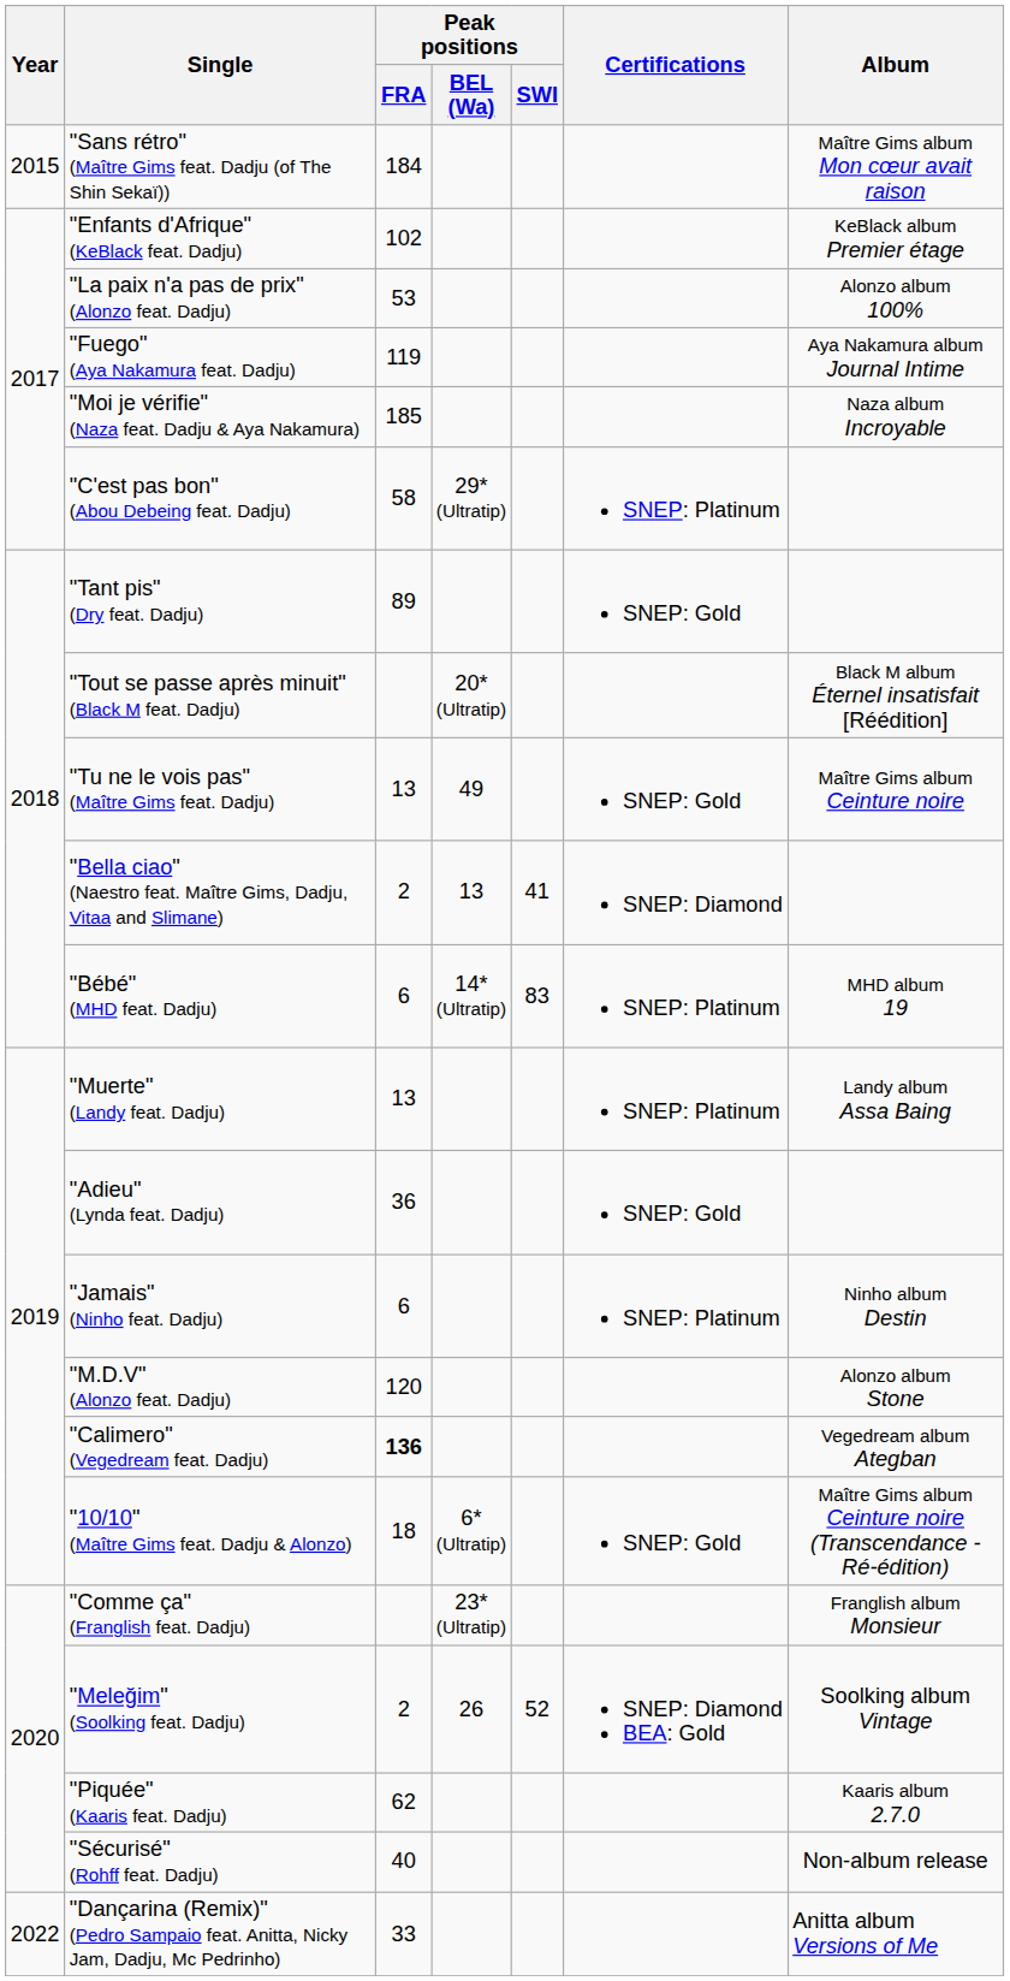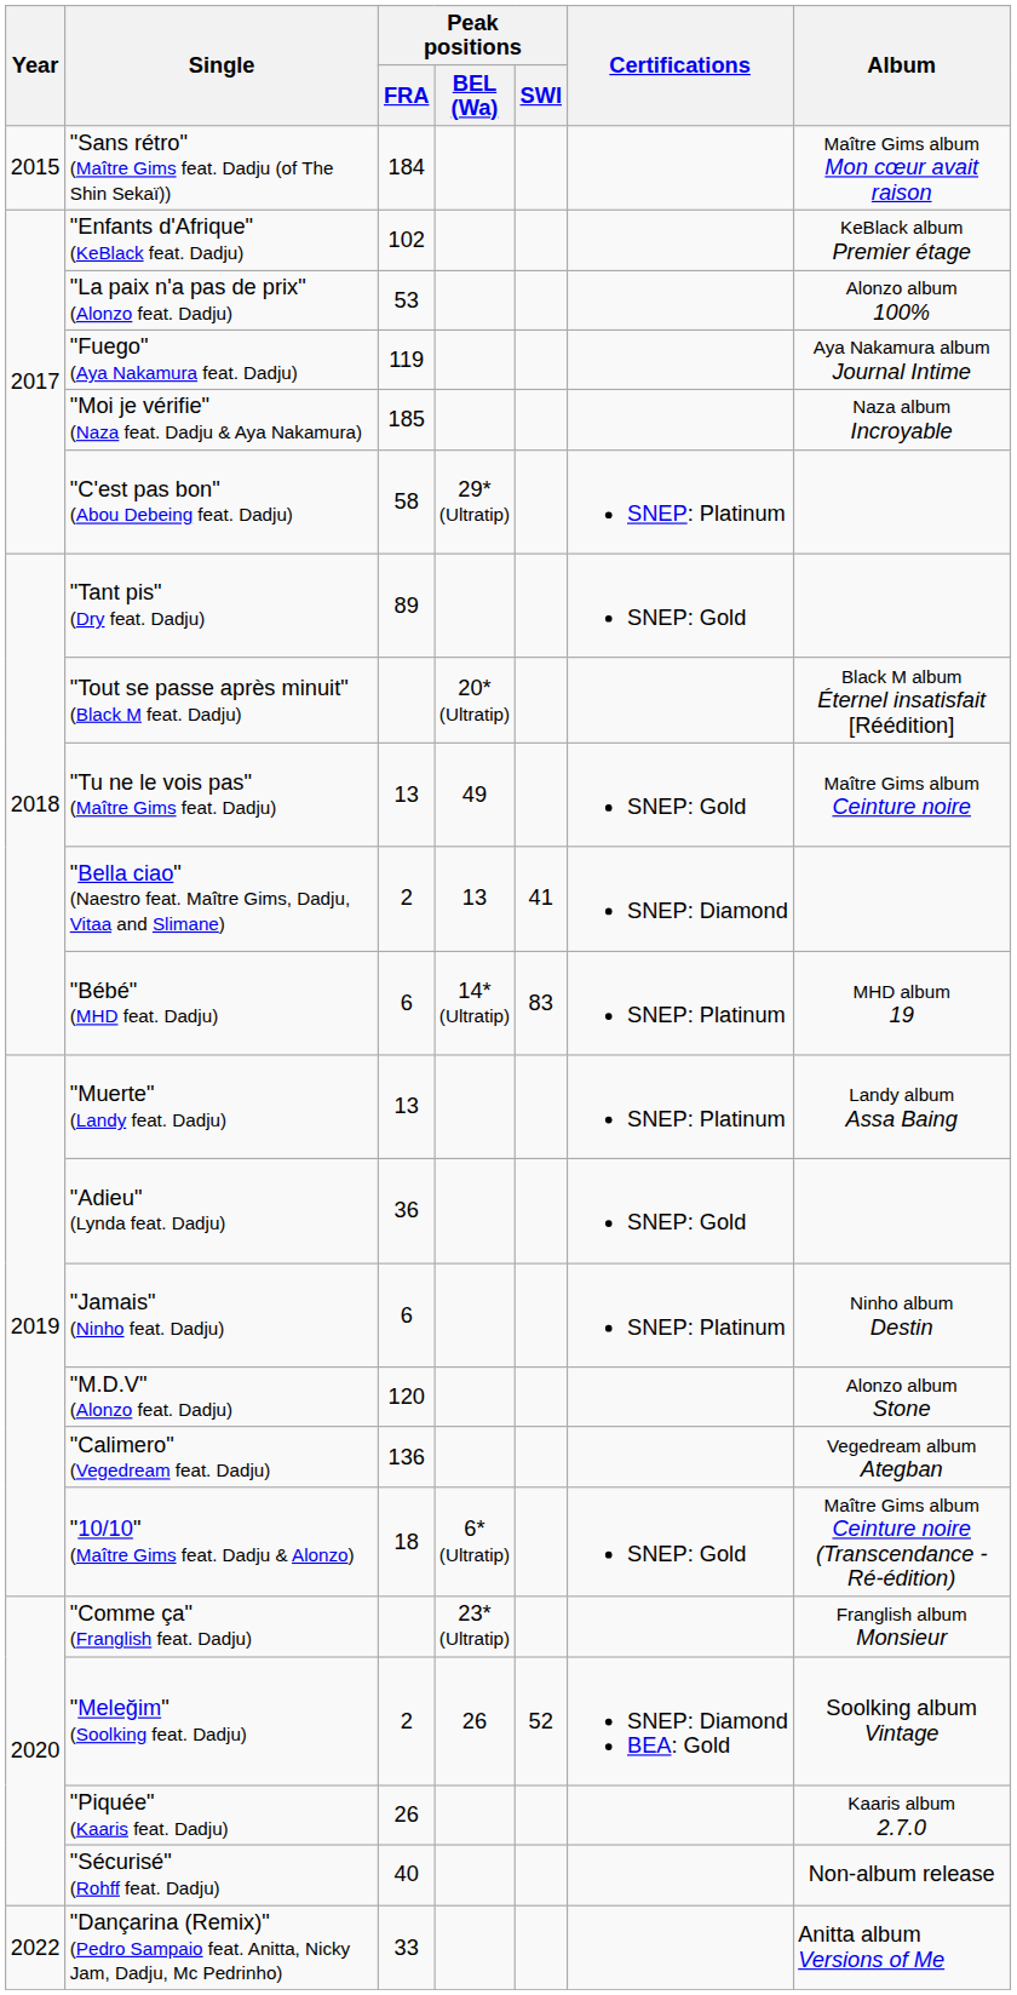 <table class="wikitable">
 <tr>
 <th align="center" rowspan="2" width="10">Year</th>
 <th align="center" rowspan="2" width="220">Single</th>
 <th align="center" colspan=3>Peak <br>positions</th>
 <th rowspan="2"><a href='#'>Certifications</a></th>
 <th align="center" rowspan="2" width="150">Album</th>
 </tr>
 <tr>
 <th><a href='#'>FRA</a><br></th>
 <th><a href='#'>BEL<br>(Wa)</a><br></th>
 <th><a href='#'>SWI</a><br></th>
 </tr>
 <tr>
 <td>2015</td>
 <td>"Sans rétro"<br><small>(<a href='#'>Maître Gims</a> feat. Dadju (of The Shin Sekaï))</small></td>
 <td style="text-align:center;">184</td>
 <td style="text-align:center;"></td>
 <td style="text-align:center;"></td>
 <td></td>
 <td style="text-align:center;"><small>Maître Gims album</small><br><em><a href='#'>Mon cœur avait raison</a></em></td>
 </tr>
 <tr>
 <td rowspan="5">2017</td>
 <td>"Enfants d'Afrique"<br><small>(<a href='#'>KeBlack</a> feat. Dadju)</small></td>
 <td style="text-align:center;">102</td>
 <td style="text-align:center;"></td>
 <td style="text-align:center;"></td>
 <td></td>
 <td style="text-align:center;"><small>KeBlack album</small><br><em>Premier étage</em></td>
 </tr>
 <tr>
 <td>"La paix n'a pas de prix"<br><small>(<a href='#'>Alonzo</a> feat. Dadju)</small></td>
 <td style="text-align:center;">53</td>
 <td style="text-align:center;"></td>
 <td style="text-align:center;"></td>
 <td></td>
 <td style="text-align:center;"><small>Alonzo album</small><br><em>100%</em></td>
 </tr>
 <tr>
 <td>"Fuego"<br><small>(<a href='#'>Aya Nakamura</a> feat. Dadju)</small></td>
 <td style="text-align:center;">119</td>
 <td style="text-align:center;"></td>
 <td style="text-align:center;"></td>
 <td></td>
 <td style="text-align:center;"><small>Aya Nakamura album</small><br><em>Journal Intime</em></td>
 </tr>
 <tr>
 <td>"Moi je vérifie"<br><small>(<a href='#'>Naza</a> feat. Dadju & Aya Nakamura)</small></td>
 <td style="text-align:center;">185</td>
 <td style="text-align:center;"></td>
 <td style="text-align:center;"></td>
 <td></td>
 <td style="text-align:center;"><small>Naza album</small><br><em>Incroyable</em></td>
 </tr>
 <tr>
 <td>"C'est pas bon"<br><small>(<a href='#'>Abou Debeing</a> feat. Dadju)</small></td>
 <td style="text-align:center;">58</td>
 <td style="text-align:center;">29*<br><small>(Ultratip)</small></td>
 <td style="text-align:center;"></td>
 <td><br><ul><li><a href='#'>SNEP</a>: Platinum</li></ul></td>
 <td style="text-align:center;"></td>
 </tr>
 <tr>
 <td rowspan="5">2018</td>
 <td>"Tant pis"<br><small>(<a href='#'>Dry</a> feat. Dadju)</small></td>
 <td style="text-align:center;">89</td>
 <td style="text-align:center;"></td>
 <td style="text-align:center;"></td>
 <td><br><ul><li>SNEP: Gold</li></ul></td>
 <td style="text-align:center;"></td>
 </tr>
 <tr>
 <td>"Tout se passe après minuit"<br><small>(<a href='#'>Black M</a> feat. Dadju)</small></td>
 <td style="text-align:center;"></td>
 <td style="text-align:center;">20*<br><small>(Ultratip)</small></td>
 <td style="text-align:center;"></td>
 <td></td>
 <td style="text-align:center;"><small>Black M album</small><br><em>Éternel insatisfait</em> [Réédition]</td>
 </tr>
 <tr>
 <td>"Tu ne le vois pas"<br><small>(<a href='#'>Maître Gims</a> feat. Dadju)</small></td>
 <td style="text-align:center;">13</td>
 <td style="text-align:center;">49</td>
 <td style="text-align:center;"></td>
 <td><br><ul><li>SNEP: Gold</li></ul></td>
 <td style="text-align:center;"><small>Maître Gims album</small><br><em><a href='#'>Ceinture noire</a></em></td>
 </tr>
 <tr>
 <td>"<a href='#'>Bella ciao</a>"<br><small>(Naestro feat. Maître Gims, Dadju, <a href='#'>Vitaa</a> and <a href='#'>Slimane</a>)</small></td>
 <td style="text-align:center;">2</td>
 <td style="text-align:center;">13</td>
 <td style="text-align:center;">41</td>
 <td><br><ul><li>SNEP: Diamond</li></ul></td>
 <td style="text-align:center;"></td>
 </tr>
 <tr>
 <td>"Bébé"<br><small>(<a href='#'>MHD</a> feat. Dadju)</small></td>
 <td style="text-align:center;">6</td>
 <td style="text-align:center;">14*<br><small>(Ultratip)</small></td>
 <td style="text-align:center;">83</td>
 <td><br><ul><li>SNEP: Platinum</li></ul></td>
 <td style="text-align:center;"><small>MHD album</small><br><em>19</em></td>
 </tr>
 <tr>
 <td rowspan="6">2019</td>
 <td>"Muerte"<br><small>(<a href='#'>Landy</a> feat. Dadju)</small></td>
 <td style="text-align:center;">13</td>
 <td style="text-align:center;"></td>
 <td style="text-align:center;"></td>
 <td><br><ul><li>SNEP: Platinum</li></ul></td>
 <td style="text-align:center;"><small>Landy album</small><br><em>Assa Baing</em></td>
 </tr>
 <tr>
 <td>"Adieu"<br><small>(Lynda feat. Dadju)</small></td>
 <td style="text-align:center;">36</td>
 <td style="text-align:center;"></td>
 <td style="text-align:center;"></td>
 <td><br><ul><li>SNEP: Gold</li></ul></td>
 <td style="text-align:center;"></td>
 </tr>
 <tr>
 <td>"Jamais"<br><small>(<a href='#'>Ninho</a> feat. Dadju)</small></td>
 <td style="text-align:center;">6</td>
 <td style="text-align:center;"></td>
 <td style="text-align:center;"></td>
 <td><br><ul><li>SNEP: Platinum</li></ul></td>
 <td style="text-align:center;"><small>Ninho album</small><br><em>Destin</em></td>
 </tr>
 <tr>
 <td>"M.D.V"<br><small>(<a href='#'>Alonzo</a> feat. Dadju)</small></td>
 <td style="text-align:center;">120</td>
 <td style="text-align:center;"></td>
 <td style="text-align:center;"></td>
 <td></td>
 <td style="text-align:center;"><small>Alonzo album</small><br><em>Stone</em></td>
 </tr>
 <tr>
 <td>"Calimero"<br><small>(<a href='#'>Vegedream</a> feat. Dadju)</small></td>
-<td style="text-align:center;"><strong>136</strong></td>
+<td style="text-align:center;">136</td>
 <td style="text-align:center;"></td>
 <td style="text-align:center;"></td>
 <td></td>
 <td style="text-align:center;"><small>Vegedream album</small><br><em>Ategban</em></td>
 </tr>
 <tr>
 <td>"<a href='#'>10/10</a>"<br><small>(<a href='#'>Maître Gims</a> feat. Dadju & <a href='#'>Alonzo</a>)</small></td>
 <td style="text-align:center;">18</td>
 <td style="text-align:center;">6*<br><small>(Ultratip)</small></td>
 <td style="text-align:center;"></td>
 <td><br><ul><li>SNEP: Gold</li></ul></td>
 <td style="text-align:center;"><small>Maître Gims album</small><br><a href='#'><em>Ceinture noire</em></a> <em>(Transcendance - Ré-édition)</em></td>
 </tr>
 <tr>
 <td rowspan=4>2020</td>
 <td>"Comme ça"<br><small>(<a href='#'>Franglish</a> feat. Dadju)</small></td>
 <td style="text-align:center;"></td>
 <td style="text-align:center;">23*<br><small>(Ultratip)</small></td>
 <td style="text-align:center;"></td>
 <td></td>
 <td style="text-align:center;"><small>Franglish album</small><br><em>Monsieur</em></td>
 </tr>
 <tr>
 <td>"<a href='#'>Meleğim</a>"<br><small>(<a href='#'>Soolking</a> feat. Dadju)</small></td>
 <td style="text-align:center;">2</td>
 <td style="text-align:center;">26</td>
 <td style="text-align:center;">52</td>
 <td><br><ul><li>SNEP: Diamond</li><li><a href='#'>BEA</a>: Gold</li></ul></td>
 <td style="text-align:center;">Soolking album <em>Vintage</em></td>
 </tr>
 <tr>
 <td>"Piquée"<br><small>(<a href='#'>Kaaris</a> feat. Dadju)</small></td>
-<td style="text-align:center;">62</td>
+<td style="text-align:center;">26</td>
 <td style="text-align:center;"></td>
 <td style="text-align:center;"></td>
 <td></td>
 <td style="text-align:center;"><small>Kaaris album</small><br><em>2.7.0</em></td>
 </tr>
 <tr>
 <td>"Sécurisé"<br><small>(<a href='#'>Rohff</a> feat. Dadju)</small></td>
 <td style="text-align:center;">40</td>
 <td style="text-align:center;"></td>
 <td style="text-align:center;"></td>
 <td></td>
 <td style="text-align:center;">Non-album release</td>
 </tr>
 <tr>
 <td>2022</td>
 <td>"Dançarina (Remix)"<br><small>(<a href='#'>Pedro Sampaio</a> feat. Anitta, Nicky Jam, Dadju, Mc Pedrinho)</small></td>
 <td style="text-align:center;">33<br></td>
 <td style="text-align:center;"></td>
 <td style="text-align:center;"></td>
 <td></td>
 <td>Anitta album <em><a href='#'>Versions of Me</a></em></td>
 </tr>
 </table>
